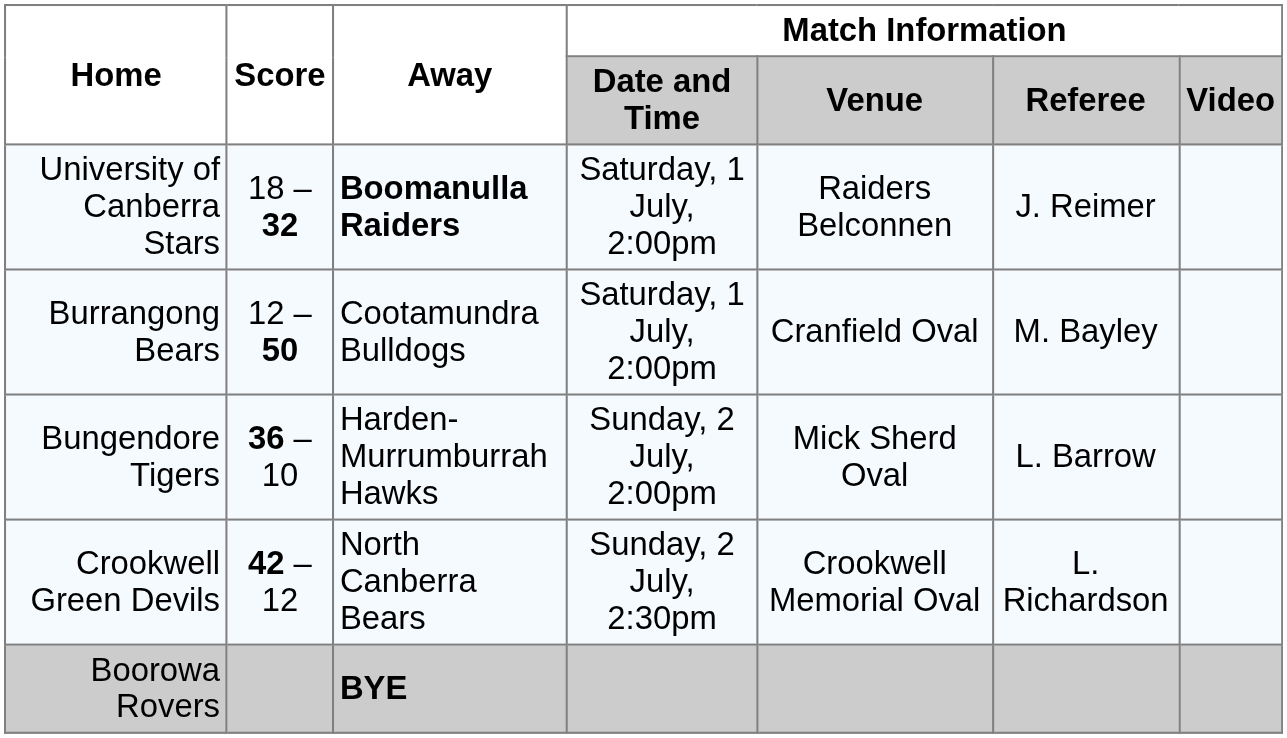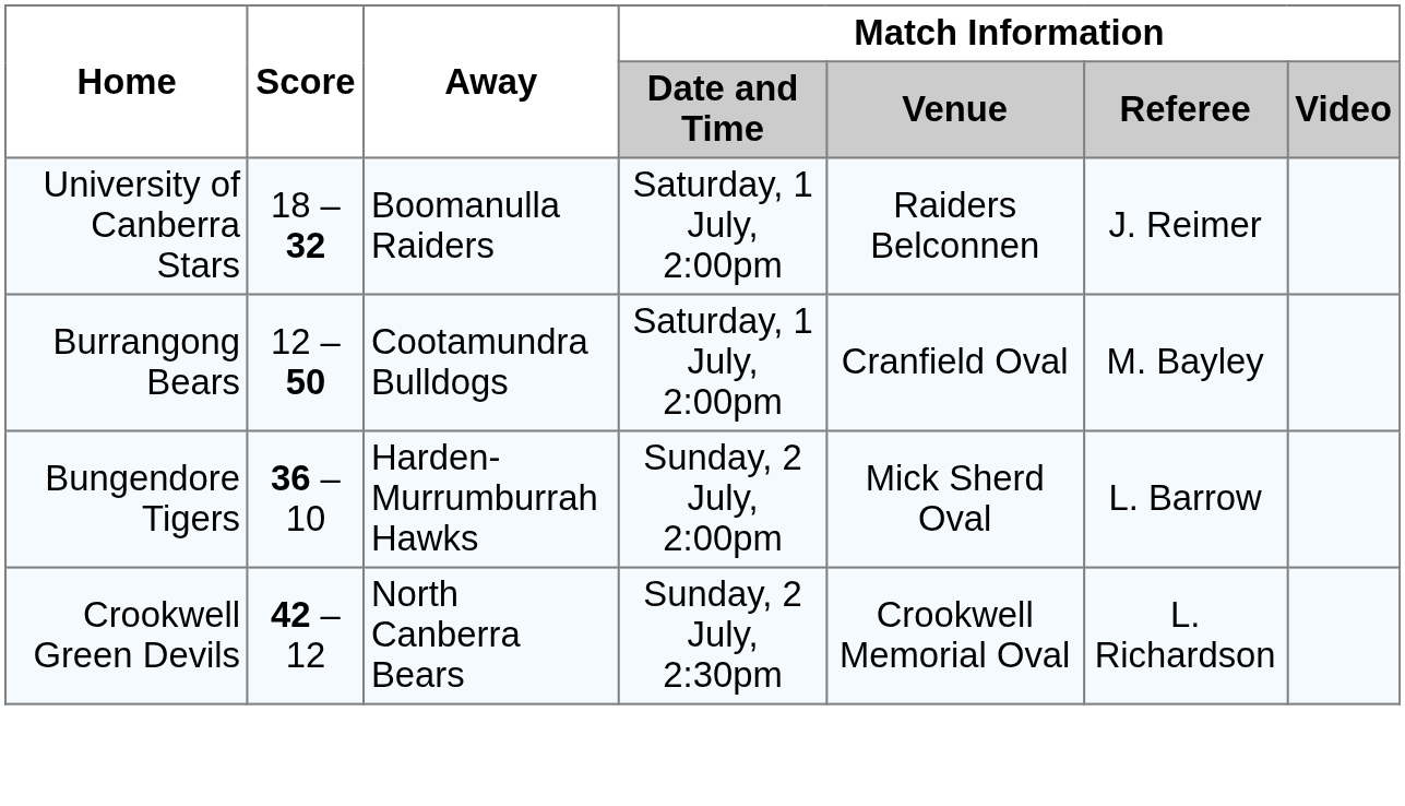 <table border="1" cellpadding="3" cellspacing="0" width="100%" style="border-collapse:collapse;  text-align:center;">
 <tr>
 <th rowspan="2" width="19%">Home</th>
 <th rowspan="2" width="8%">Score</th>
 <th rowspan="2" width="19%">Away</th>
 <th colspan="4">Match Information</th>
 </tr>
 <tr style="background:#CCCCCC">
 <th width="17%">Date and Time</th>
 <th width="22%">Venue</th>
 <th width="50%">Referee</th>
 <th>Video</th>
 </tr>
 <tr style="text-align:center; background:#f5faff;">
 <td align="right">University of Canberra Stars </td>
 <td>18 – <strong>32</strong></td>
-<td align="left"><strong> Boomanulla Raiders</strong></td>
+<td align="left"> Boomanulla Raiders</td>
 <td>Saturday, 1 July, 2:00pm</td>
 <td>Raiders Belconnen</td>
 <td>J. Reimer</td>
 <td></td>
 </tr>
 <tr style="text-align:center; background:#f5faff;">
 <td align="right">Burrangong Bears </td>
 <td>12 – <strong>50</strong></td>
 <td align="left"> Cootamundra Bulldogs</td>
 <td>Saturday, 1 July, 2:00pm</td>
 <td>Cranfield Oval</td>
 <td>M. Bayley</td>
 <td></td>
 </tr>
 <tr style="text-align:center; background:#f5faff;">
 <td align="right">Bungendore Tigers </td>
 <td><strong>36</strong> – 10</td>
 <td align="left"> Harden-Murrumburrah Hawks</td>
 <td>Sunday, 2 July, 2:00pm</td>
 <td>Mick Sherd Oval</td>
 <td>L. Barrow</td>
 <td></td>
 </tr>
 <tr style="text-align:center; background:#f5faff;">
 <td align="right">Crookwell Green Devils </td>
 <td><strong>42</strong> – 12</td>
 <td align="left"> North Canberra Bears</td>
 <td>Sunday, 2 July, 2:30pm</td>
 <td>Crookwell Memorial Oval</td>
 <td>L. Richardson</td>
 <td></td>
 </tr>
-<tr style="text-align:center; background:#CCCCCC;">
-<td align="right">Boorowa Rovers </td>
-<td></td>
-<td align="left"><strong>BYE</strong></td>
-<td></td>
-<td></td>
-<td></td>
-<td></td>
-</tr>
 </table>
